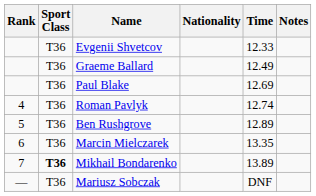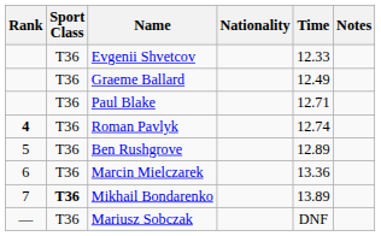 <table class="wikitable sortable" style="text-align:center">
 <tr>
 <th>Rank</th>
 <th>Sport<br>Class</th>
 <th>Name</th>
 <th>Nationality</th>
 <th>Time</th>
 <th>Notes</th>
 </tr>
 <tr>
 <td></td>
 <td>T36</td>
 <td align=left><a href='#'>Evgenii Shvetcov</a></td>
 <td align=left></td>
 <td>12.33</td>
 <td></td>
 </tr>
 <tr>
 <td></td>
 <td>T36</td>
 <td align=left><a href='#'>Graeme Ballard</a></td>
 <td align=left></td>
 <td>12.49</td>
 <td></td>
 </tr>
 <tr>
 <td></td>
 <td>T36</td>
 <td align=left><a href='#'>Paul Blake</a></td>
 <td align=left></td>
-<td>12.69</td>
+<td>12.71</td>
 <td></td>
 </tr>
 <tr>
-<td>4</td>
+<td><strong>4</strong></td>
 <td>T36</td>
 <td align=left><a href='#'>Roman Pavlyk</a></td>
 <td align=left></td>
 <td>12.74</td>
 <td></td>
 </tr>
 <tr>
 <td>5</td>
 <td>T36</td>
 <td align=left><a href='#'>Ben Rushgrove</a></td>
 <td align=left></td>
 <td>12.89</td>
 <td></td>
 </tr>
 <tr>
 <td>6</td>
 <td>T36</td>
 <td align=left><a href='#'>Marcin Mielczarek</a></td>
 <td align=left></td>
-<td>13.35</td>
+<td>13.36</td>
 <td></td>
 </tr>
 <tr>
 <td>7</td>
 <td><strong>T36</strong></td>
 <td align=left><a href='#'>Mikhail Bondarenko</a></td>
 <td align=left></td>
 <td>13.89</td>
 <td></td>
 </tr>
 <tr>
 <td>—</td>
 <td>T36</td>
 <td align=left><a href='#'>Mariusz Sobczak</a></td>
 <td align=left></td>
 <td>DNF</td>
 <td></td>
 </tr>
 </table>
